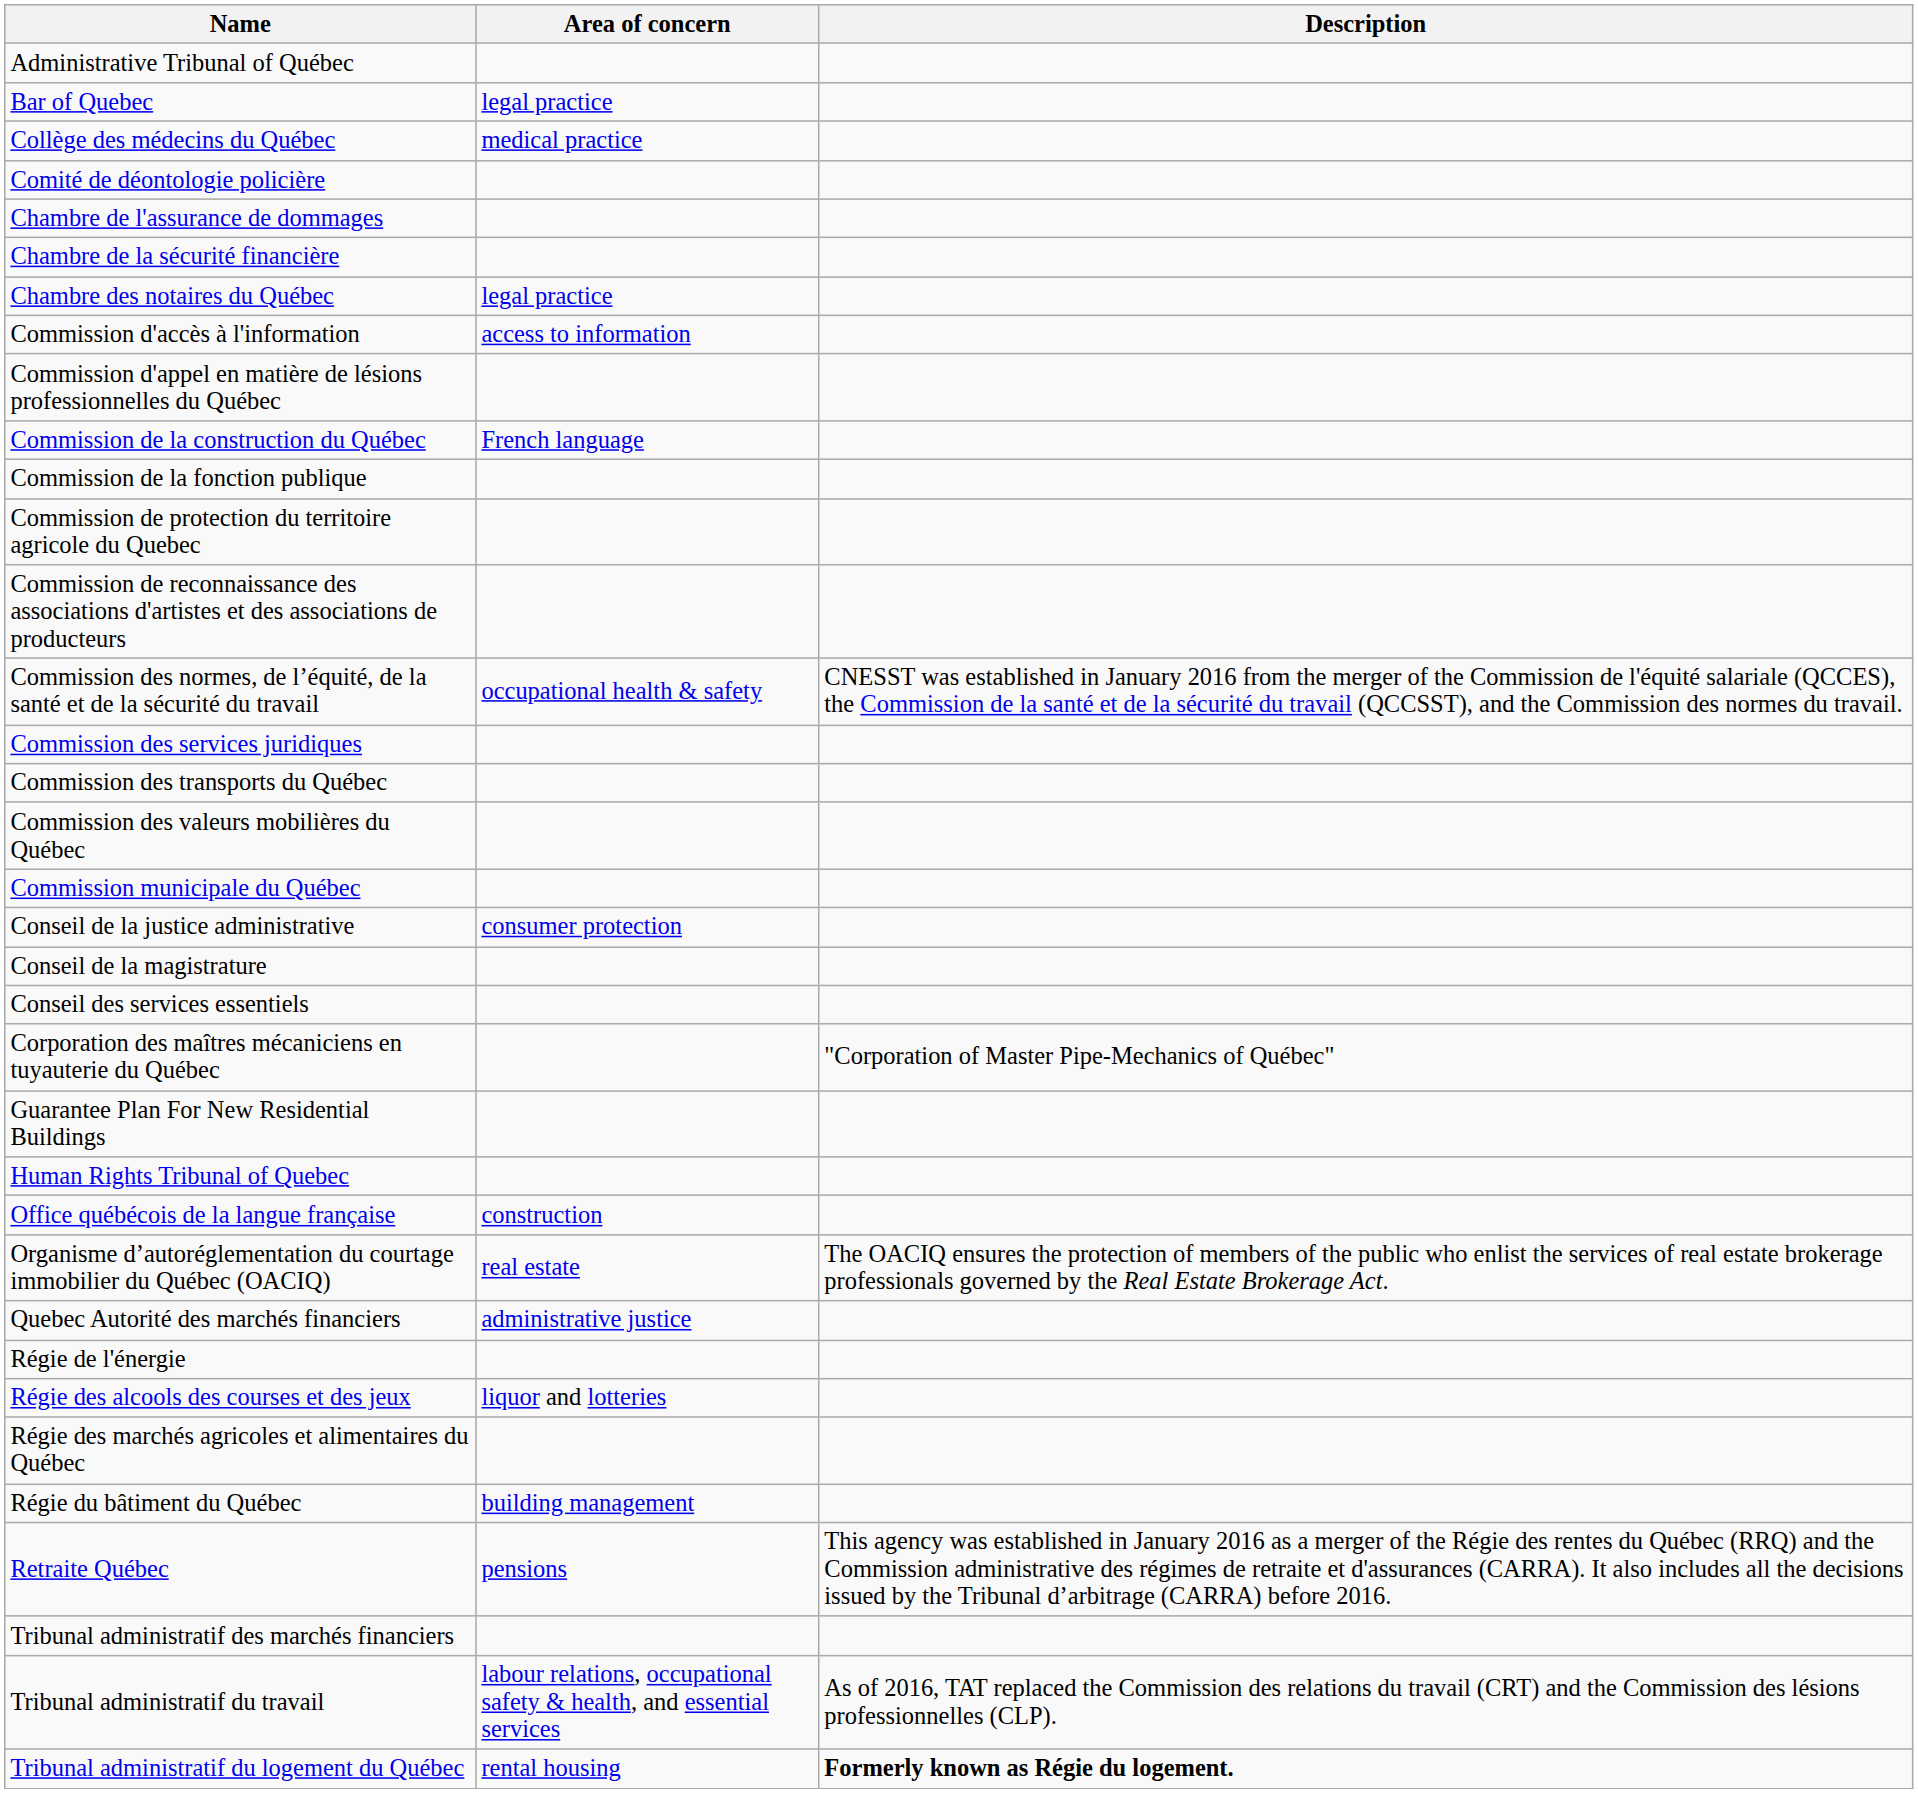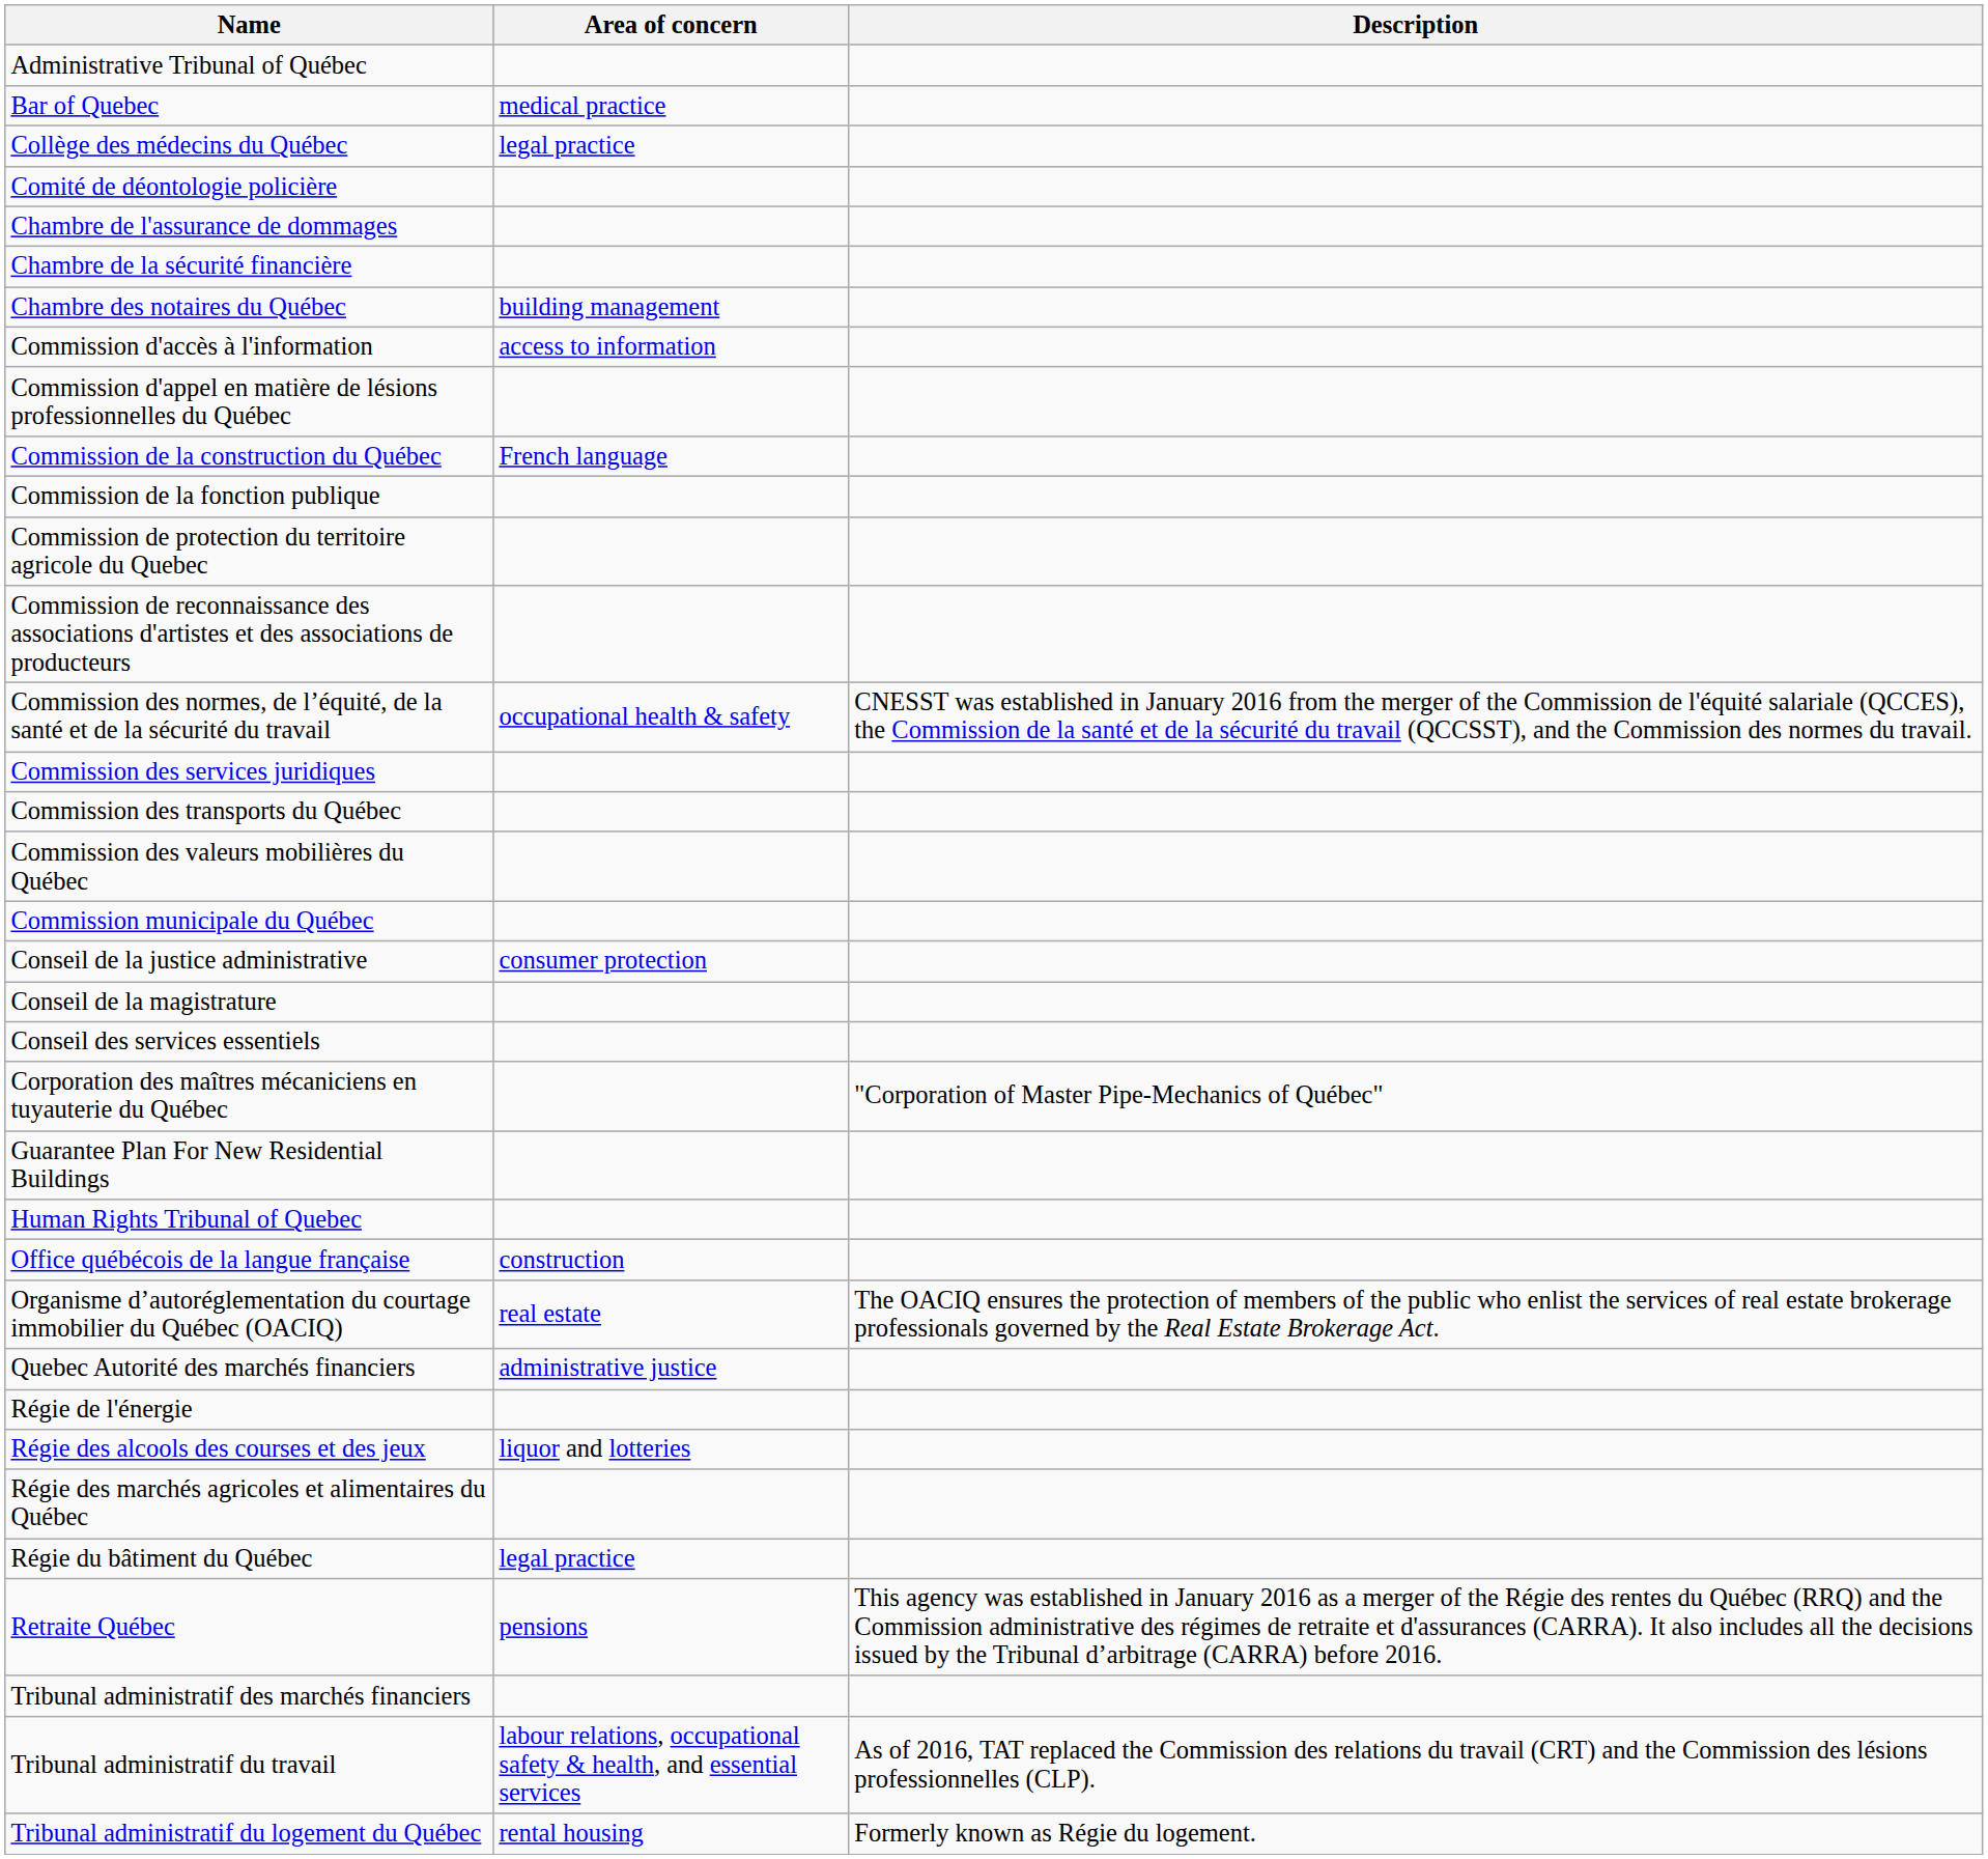 <table class="wikitable">
 <tr>
 <th>Name</th>
 <th>Area of concern</th>
 <th>Description</th>
 </tr>
 <tr>
 <td>Administrative Tribunal of Québec</td>
 <td></td>
 <td></td>
 </tr>
 <tr>
 <td><a href='#'>Bar of Quebec</a></td>
-<td><a href='#'>legal practice</a></td>
+<td><a href='#'>medical practice</a></td>
 <td></td>
 </tr>
 <tr>
 <td><a href='#'>Collège des médecins du Québec</a></td>
-<td><a href='#'>medical practice</a></td>
+<td><a href='#'>legal practice</a></td>
 <td></td>
 </tr>
 <tr>
 <td><a href='#'>Comité de déontologie policière</a></td>
 <td></td>
 <td></td>
 </tr>
 <tr>
 <td><a href='#'>Chambre de l'assurance de dommages</a></td>
 <td></td>
 <td></td>
 </tr>
 <tr>
 <td><a href='#'>Chambre de la sécurité financière</a></td>
 <td></td>
 <td></td>
 </tr>
 <tr>
 <td><a href='#'>Chambre des notaires du Québec</a></td>
-<td><a href='#'>legal practice</a></td>
+<td><a href='#'>building management</a></td>
 <td></td>
 </tr>
 <tr>
 <td>Commission d'accès à l'information</td>
 <td><a href='#'>access to information</a></td>
 <td></td>
 </tr>
 <tr>
 <td>Commission d'appel en matière de lésions professionnelles du Québec</td>
 <td></td>
 <td></td>
 </tr>
 <tr>
 <td><a href='#'>Commission de la construction du Québec</a></td>
 <td><a href='#'>French language</a></td>
 <td></td>
 </tr>
 <tr>
 <td>Commission de la fonction publique</td>
 <td></td>
 <td></td>
 </tr>
 <tr>
 <td>Commission de protection du territoire agricole du Quebec</td>
 <td></td>
 <td></td>
 </tr>
 <tr>
 <td>Commission de reconnaissance des associations d'artistes et des associations de producteurs</td>
 <td></td>
 <td></td>
 </tr>
 <tr>
 <td>Commission des normes, de l’équité, de la santé et de la sécurité du travail</td>
 <td><a href='#'>occupational health & safety</a></td>
 <td>CNESST was established in January 2016 from the merger of the Commission de l'équité salariale (QCCES), the <a href='#'>Commission de la santé et de la sécurité du travail</a> (QCCSST), and the Commission des normes du travail.</td>
 </tr>
 <tr>
 <td><a href='#'>Commission des services juridiques</a></td>
 <td></td>
 <td></td>
 </tr>
 <tr>
 <td>Commission des transports du Québec</td>
 <td></td>
 <td></td>
 </tr>
 <tr>
 <td>Commission des valeurs mobilières du Québec</td>
 <td></td>
 <td></td>
 </tr>
 <tr>
 <td><a href='#'>Commission municipale du Québec</a></td>
 <td></td>
 <td></td>
 </tr>
 <tr>
 <td>Conseil de la justice administrative</td>
 <td><a href='#'>consumer protection</a></td>
 <td></td>
 </tr>
 <tr>
 <td>Conseil de la magistrature</td>
 <td></td>
 <td></td>
 </tr>
 <tr>
 <td>Conseil des services essentiels</td>
 <td></td>
 <td></td>
 </tr>
 <tr>
 <td>Corporation des maîtres mécaniciens en tuyauterie du Québec</td>
 <td></td>
 <td>"Corporation of Master Pipe-Mechanics of Québec"</td>
 </tr>
 <tr>
 <td>Guarantee Plan For New Residential Buildings</td>
 <td></td>
 <td></td>
 </tr>
 <tr>
 <td><a href='#'>Human Rights Tribunal of Quebec</a></td>
 <td></td>
 <td></td>
 </tr>
 <tr>
 <td><a href='#'>Office québécois de la langue française</a></td>
 <td><a href='#'>construction</a></td>
 <td></td>
 </tr>
 <tr>
 <td>Organisme d’autoréglementation du courtage immobilier du Québec (OACIQ)</td>
 <td><a href='#'>real estate</a></td>
 <td>The OACIQ ensures the protection of members of the public who enlist the services of real estate brokerage professionals governed by the <em>Real Estate Brokerage Act</em>.</td>
 </tr>
 <tr>
 <td>Quebec Autorité des marchés financiers</td>
 <td><a href='#'>administrative justice</a></td>
 <td></td>
 </tr>
 <tr>
 <td>Régie de l'énergie</td>
 <td></td>
 <td></td>
 </tr>
 <tr>
 <td><a href='#'>Régie des alcools des courses et des jeux</a></td>
 <td><a href='#'>liquor</a> and <a href='#'>lotteries</a></td>
 <td></td>
 </tr>
 <tr>
 <td>Régie des marchés agricoles et alimentaires du Québec</td>
 <td></td>
 <td></td>
 </tr>
 <tr>
 <td>Régie du bâtiment du Québec</td>
-<td><a href='#'>building management</a></td>
+<td><a href='#'>legal practice</a></td>
 <td></td>
 </tr>
 <tr>
 <td><a href='#'>Retraite Québec</a></td>
 <td><a href='#'>pensions</a></td>
 <td>This agency was established in January 2016 as a merger of the Régie des rentes du Québec (RRQ) and the Commission administrative des régimes de retraite et d'assurances (CARRA). It also includes all the decisions issued by the Tribunal d’arbitrage (CARRA) before 2016.</td>
 </tr>
 <tr>
 <td>Tribunal administratif des marchés financiers</td>
 <td></td>
 <td></td>
 </tr>
 <tr>
 <td>Tribunal administratif du travail</td>
 <td><a href='#'>labour relations</a>, <a href='#'>occupational safety & health</a>, and <a href='#'>essential services</a></td>
 <td>As of 2016, TAT replaced the Commission des relations du travail (CRT) and the Commission des lésions professionnelles (CLP).</td>
 </tr>
 <tr>
 <td><a href='#'>Tribunal administratif du logement du Québec</a></td>
 <td><a href='#'>rental housing</a></td>
-<td><strong>Formerly known as Régie du logement.</strong></td>
+<td>Formerly known as Régie du logement.</td>
 </tr>
 </table>
